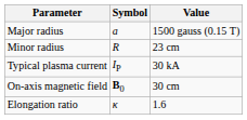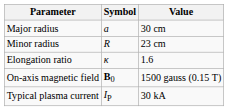 <table class="wikitable">
 <tr>
 <th>Parameter</th>
 <th>Symbol</th>
 <th>Value</th>
 </tr>
 <tr>
 <td>Major radius</td>
 <td><em>a</em></td>
-<td>1500 gauss (0.15 T)</td>
+<td>30 cm</td>
 </tr>
 <tr>
 <td>Minor radius</td>
 <td><em>R</em></td>
 <td>23 cm</td>
 </tr>
 <tr>
+<td>Elongation ratio</td>
+<td><em>κ</em></td>
+<td>1.6</td>
+</tr>
+<tr>
+<td>On-axis magnetic field</td>
+<td><strong>B</strong><sub>0</sub></td>
+<td>1500 gauss (0.15 T)</td>
+</tr>
+<tr>
 <td>Typical plasma current</td>
 <td><em>I</em><sub>P</sub></td>
 <td>30 kA</td>
 </tr>
-<tr>
-<td>On-axis magnetic field</td>
-<td><strong>B</strong><sub>0</sub></td>
-<td>30 cm</td>
-</tr>
-<tr>
-<td>Elongation ratio</td>
-<td><em>κ</em></td>
-<td>1.6</td>
-</tr>
 </table>
